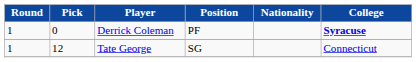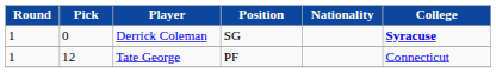 <table class="wikitable sortable sortable">
 <tr>
 <th style="background-color:#0C479D; color:#FFFFFF" width="10%">Round</th>
 <th style="background-color:#0C479D; color:#FFFFFF" width="10%">Pick</th>
 <th style="background-color:#0C479D; color:#FFFFFF" width="20%">Player</th>
 <th style="background-color:#0C479D; color:#FFFFFF" width="15%">Position</th>
 <th style="background-color:#0C479D; color:#FFFFFF" width="15%">Nationality</th>
 <th style="background-color:#0C479D; color:#FFFFFF" width="20%">College</th>
 </tr>
 <tr>
 <td>1</td>
 <td>0</td>
 <td><a href='#'>Derrick Coleman</a></td>
-<td>PF</td>
+<td>SG</td>
 <td></td>
 <td><strong><a href='#'>Syracuse</a></strong></td>
 </tr>
 <tr>
 </tr>
 <tr>
 <td>1</td>
 <td>12</td>
 <td><a href='#'>Tate George</a></td>
-<td>SG</td>
+<td>PF</td>
 <td></td>
 <td><a href='#'>Connecticut</a></td>
 </tr>
 <tr>
 </tr>
 </table>
